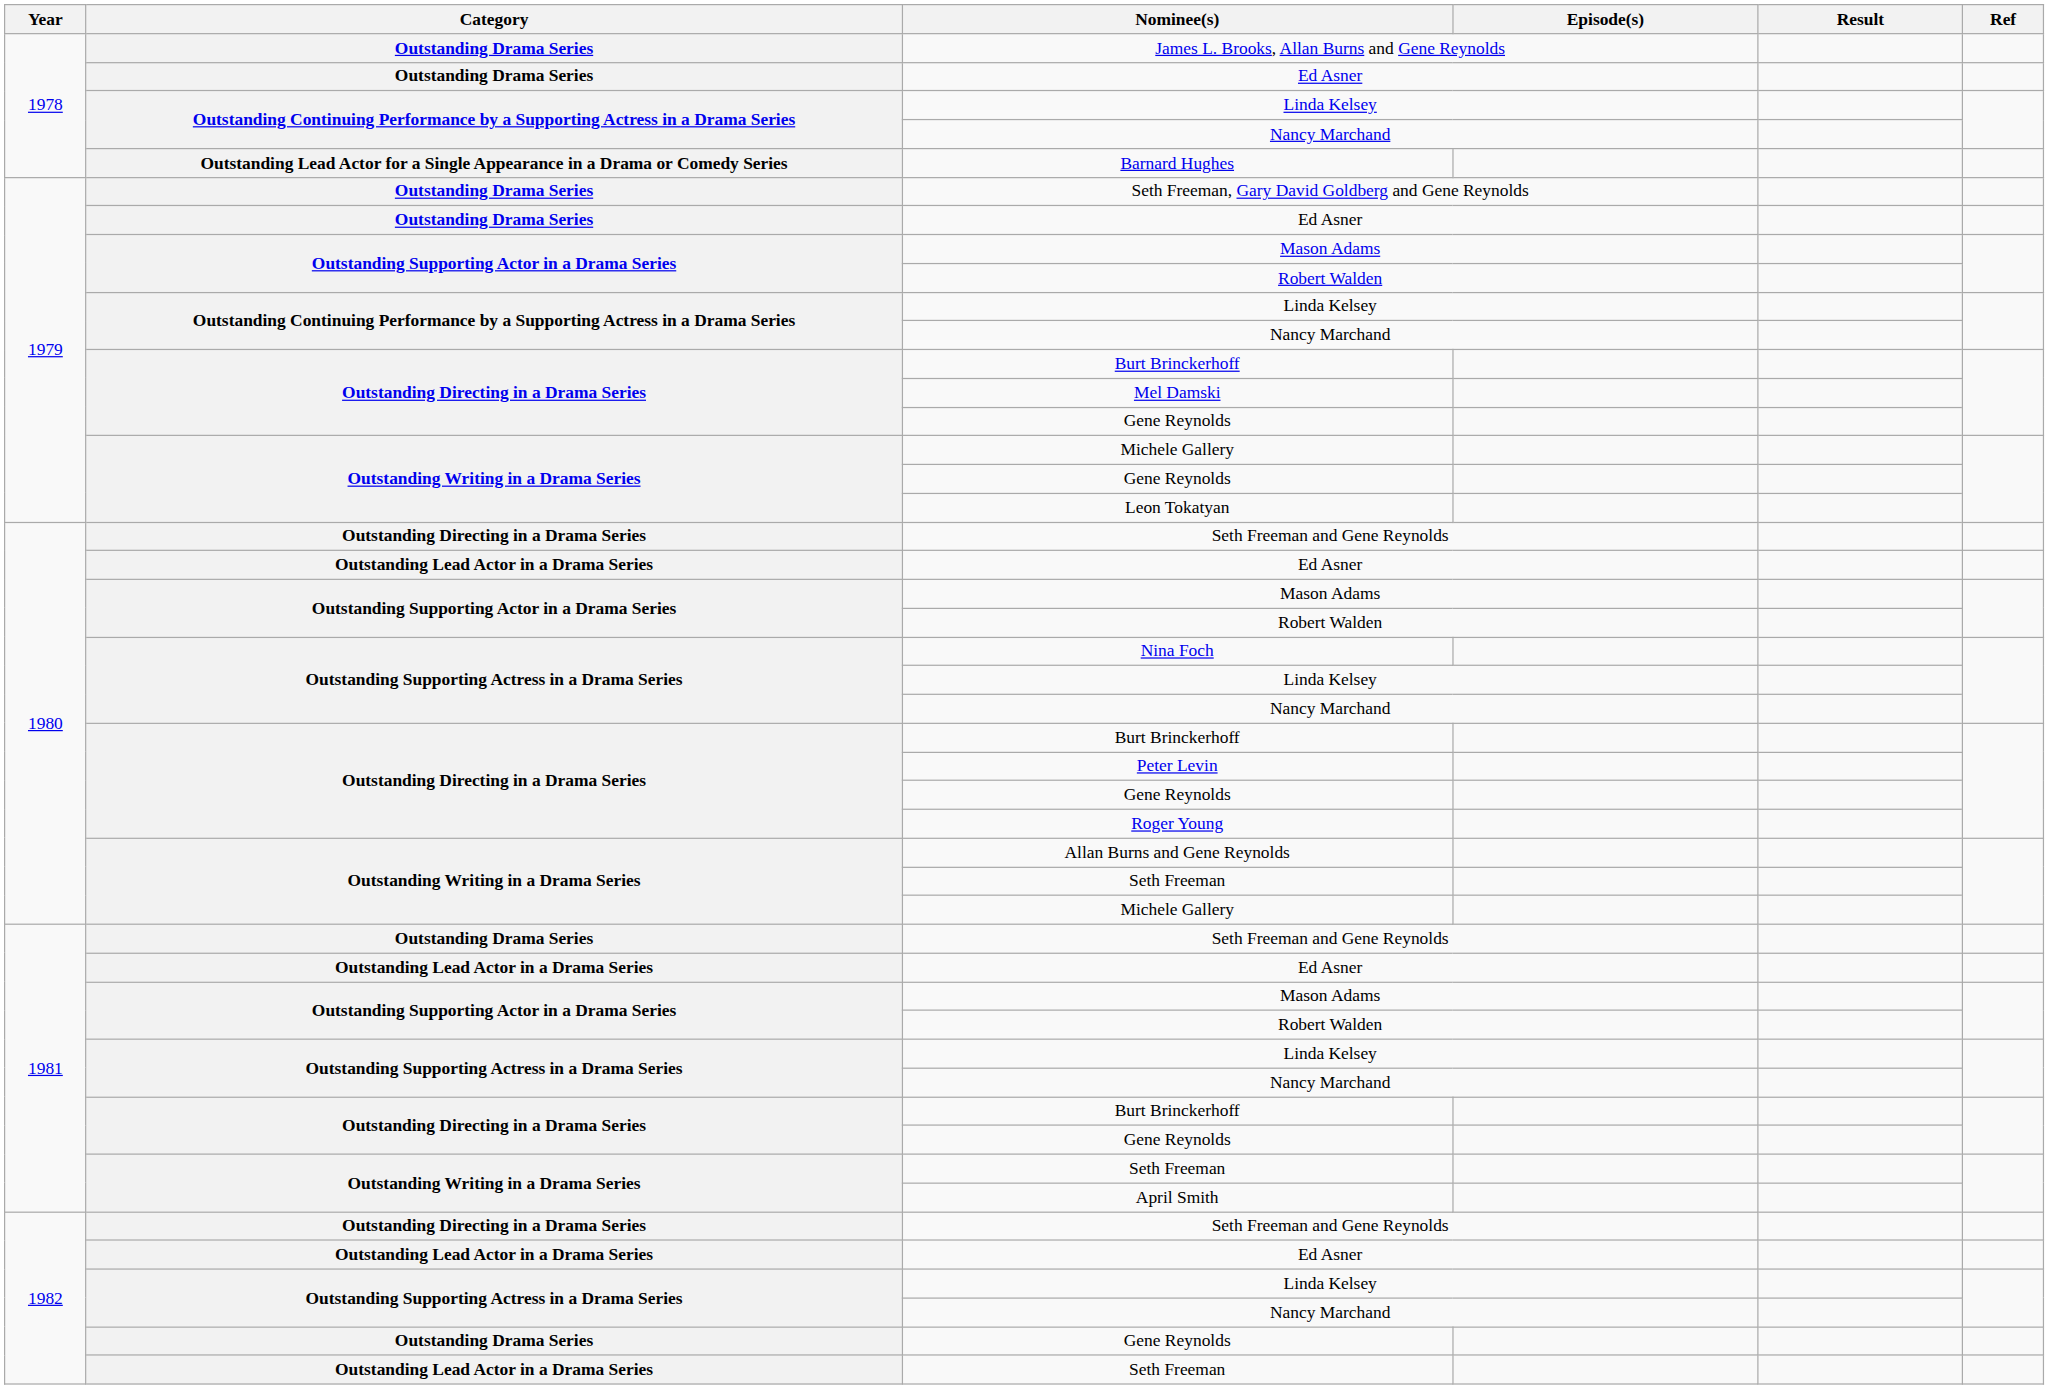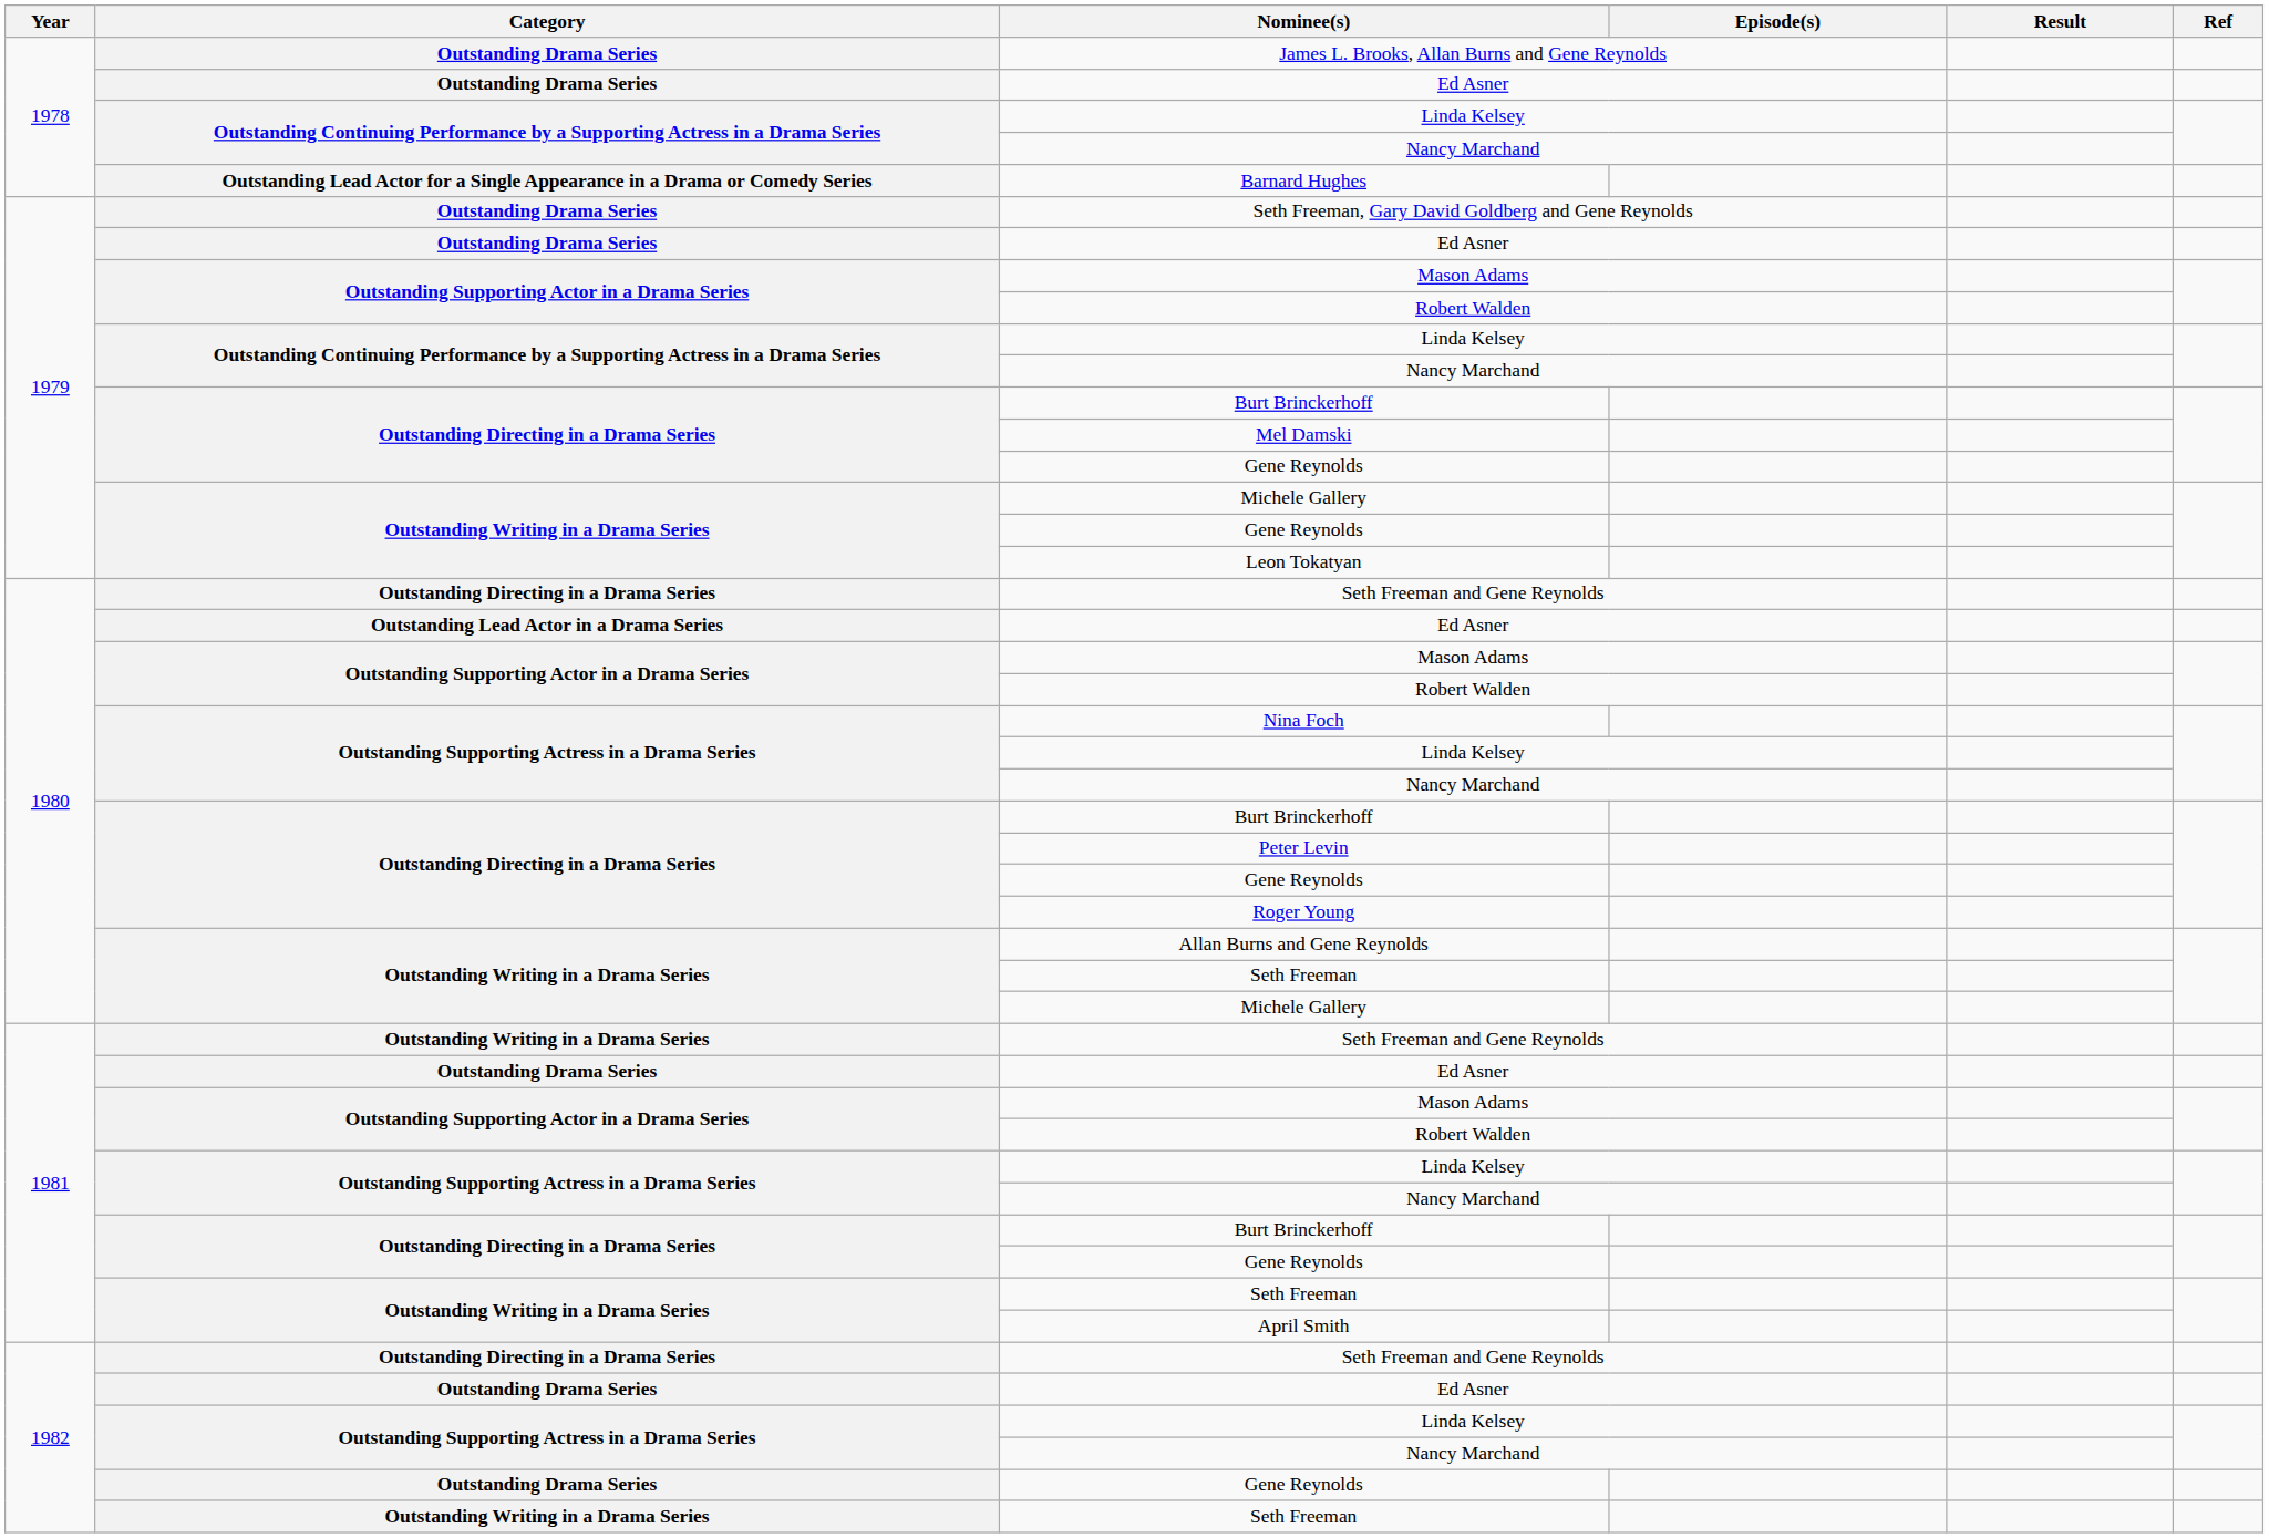 <table class="wikitable plainrowheaders" style="font-size: 90%; text-align:center" width=85%>
 <tr>
 <th scope="col" width="4%">Year</th>
 <th scope="col" width="40%">Category</th>
 <th scope="col" width="27%">Nominee(s)</th>
 <th scope="col" width="15%">Episode(s)</th>
 <th scope="col" width="10%">Result</th>
 <th scope="col" width="4%">Ref</th>
 </tr>
 <tr>
 <td rowspan="5"><a href='#'>1978</a></td>
 <th scope="row" style="text-align:center"><a href='#'>Outstanding Drama Series</a></th>
 <td colspan="2"><a href='#'>James L. Brooks</a>, <a href='#'>Allan Burns</a> and <a href='#'>Gene Reynolds</a></td>
 <td></td>
 <td></td>
 </tr>
 <tr>
 <th scope="row" style="text-align:center">Outstanding Drama Series</th>
 <td colspan="2"><a href='#'>Ed Asner</a> </td>
 <td></td>
 <td></td>
 </tr>
 <tr>
 <th scope="row" style="text-align:center" rowspan="2"><a href='#'>Outstanding Continuing Performance by a Supporting Actress in a Drama Series</a></th>
 <td colspan="2"><a href='#'>Linda Kelsey</a> </td>
 <td></td>
 <td rowspan="2"></td>
 </tr>
 <tr>
 <td colspan="2"><a href='#'>Nancy Marchand</a> </td>
 <td></td>
 </tr>
 <tr>
 <th scope="row" style="text-align:center">Outstanding Lead Actor for a Single Appearance in a Drama or Comedy Series</th>
 <td><a href='#'>Barnard Hughes</a> </td>
 <td></td>
 <td></td>
 <td></td>
 </tr>
 <tr>
 <td rowspan="12"><a href='#'>1979</a></td>
 <th scope="row" style="text-align:center"><a href='#'>Outstanding Drama Series</a></th>
 <td colspan="2">Seth Freeman, <a href='#'>Gary David Goldberg</a> and Gene Reynolds</td>
 <td></td>
 <td></td>
 </tr>
 <tr>
 <th scope="row" style="text-align:center"><a href='#'>Outstanding Drama Series</a></th>
 <td colspan="2">Ed Asner </td>
 <td></td>
 <td></td>
 </tr>
 <tr>
 <th scope="row" style="text-align:center" rowspan="2"><a href='#'>Outstanding Supporting Actor in a Drama Series</a></th>
 <td colspan="2"><a href='#'>Mason Adams</a> </td>
 <td></td>
 <td rowspan="2"></td>
 </tr>
 <tr>
 <td colspan="2"><a href='#'>Robert Walden</a> </td>
 <td></td>
 </tr>
 <tr>
 <th scope="row" style="text-align:center" rowspan="2">Outstanding Continuing Performance by a Supporting Actress in a Drama Series</th>
 <td colspan="2">Linda Kelsey </td>
 <td></td>
 <td rowspan="2"></td>
 </tr>
 <tr>
 <td colspan="2">Nancy Marchand </td>
 <td></td>
 </tr>
 <tr>
 <th scope="row" style="text-align:center" rowspan="3"><a href='#'>Outstanding Directing in a Drama Series</a></th>
 <td><a href='#'>Burt Brinckerhoff</a></td>
 <td></td>
 <td></td>
 <td rowspan="3"></td>
 </tr>
 <tr>
 <td><a href='#'>Mel Damski</a></td>
 <td></td>
 <td></td>
 </tr>
 <tr>
 <td>Gene Reynolds</td>
 <td></td>
 <td></td>
 </tr>
 <tr>
 <th scope="row" style="text-align:center" rowspan="3"><a href='#'>Outstanding Writing in a Drama Series</a></th>
 <td>Michele Gallery</td>
 <td></td>
 <td></td>
 <td rowspan="3"></td>
 </tr>
 <tr>
 <td>Gene Reynolds</td>
 <td></td>
 <td></td>
 </tr>
 <tr>
 <td>Leon Tokatyan</td>
 <td></td>
 <td></td>
 </tr>
 <tr>
 <td rowspan="14"><a href='#'>1980</a></td>
 <th scope="row" style="text-align:center">Outstanding Directing in a Drama Series</th>
 <td colspan="2">Seth Freeman and Gene Reynolds</td>
 <td></td>
 <td></td>
 </tr>
 <tr>
 <th scope="row" style="text-align:center">Outstanding Lead Actor in a Drama Series</th>
 <td colspan="2">Ed Asner </td>
 <td></td>
 <td></td>
 </tr>
 <tr>
 <th scope="row" style="text-align:center" rowspan="2">Outstanding Supporting Actor in a Drama Series</th>
 <td colspan="2">Mason Adams </td>
 <td></td>
 <td rowspan="2"></td>
 </tr>
 <tr>
 <td colspan="2">Robert Walden </td>
 <td></td>
 </tr>
 <tr>
 <th scope="row" style="text-align:center" rowspan="3">Outstanding Supporting Actress in a Drama Series</th>
 <td><a href='#'>Nina Foch</a> </td>
 <td></td>
 <td></td>
 <td rowspan="3"></td>
 </tr>
 <tr>
 <td colspan="2">Linda Kelsey </td>
 <td></td>
 </tr>
 <tr>
 <td colspan="2">Nancy Marchand </td>
 <td></td>
 </tr>
 <tr>
 <th scope="row" style="text-align:center" rowspan="4">Outstanding Directing in a Drama Series</th>
 <td>Burt Brinckerhoff</td>
 <td></td>
 <td></td>
 <td rowspan="4"></td>
 </tr>
 <tr>
 <td><a href='#'>Peter Levin</a></td>
 <td></td>
 <td></td>
 </tr>
 <tr>
 <td>Gene Reynolds</td>
 <td></td>
 <td></td>
 </tr>
 <tr>
 <td><a href='#'>Roger Young</a></td>
 <td></td>
 <td></td>
 </tr>
 <tr>
 <th scope="row" style="text-align:center" rowspan="3">Outstanding Writing in a Drama Series</th>
 <td>Allan Burns and Gene Reynolds</td>
 <td></td>
 <td></td>
 <td rowspan="3"></td>
 </tr>
 <tr>
 <td>Seth Freeman</td>
 <td></td>
 <td></td>
 </tr>
 <tr>
 <td>Michele Gallery</td>
 <td></td>
 <td></td>
 </tr>
 <tr>
 <td rowspan="10"><a href='#'>1981</a></td>
-<th scope="row" style="text-align:center">Outstanding Drama Series</th>
+<th scope="row" style="text-align:center">Outstanding Writing in a Drama Series</th>
 <td colspan="2">Seth Freeman and Gene Reynolds</td>
 <td></td>
 <td></td>
 </tr>
 <tr>
-<th scope="row" style="text-align:center">Outstanding Lead Actor in a Drama Series</th>
+<th scope="row" style="text-align:center">Outstanding Drama Series</th>
 <td colspan="2">Ed Asner </td>
 <td></td>
 <td></td>
 </tr>
 <tr>
 <th scope="row" style="text-align:center" rowspan="2">Outstanding Supporting Actor in a Drama Series</th>
 <td colspan="2">Mason Adams </td>
 <td></td>
 <td rowspan="2"></td>
 </tr>
 <tr>
 <td colspan="2">Robert Walden </td>
 <td></td>
 </tr>
 <tr>
 <th scope="row" style="text-align:center" rowspan="2">Outstanding Supporting Actress in a Drama Series</th>
 <td colspan="2">Linda Kelsey </td>
 <td></td>
 <td rowspan="2"></td>
 </tr>
 <tr>
 <td colspan="2">Nancy Marchand </td>
 <td></td>
 </tr>
 <tr>
 <th scope="row" style="text-align:center" rowspan="2">Outstanding Directing in a Drama Series</th>
 <td>Burt Brinckerhoff</td>
 <td></td>
 <td></td>
 <td rowspan="2"></td>
 </tr>
 <tr>
 <td>Gene Reynolds</td>
 <td></td>
 <td></td>
 </tr>
 <tr>
 <th scope="row" style="text-align:center" rowspan="2">Outstanding Writing in a Drama Series</th>
 <td>Seth Freeman</td>
 <td></td>
 <td></td>
 <td rowspan="2"></td>
 </tr>
 <tr>
 <td>April Smith</td>
 <td></td>
 <td></td>
 </tr>
 <tr>
 <td rowspan="6"><a href='#'>1982</a></td>
 <th scope="row" style="text-align:center">Outstanding Directing in a Drama Series</th>
 <td colspan="2">Seth Freeman and Gene Reynolds</td>
 <td></td>
 <td></td>
 </tr>
 <tr>
-<th scope="row" style="text-align:center">Outstanding Lead Actor in a Drama Series</th>
+<th scope="row" style="text-align:center">Outstanding Drama Series</th>
 <td colspan="2">Ed Asner </td>
 <td></td>
 <td></td>
 </tr>
 <tr>
 <th scope="row" style="text-align:center" rowspan="2">Outstanding Supporting Actress in a Drama Series</th>
 <td colspan="2">Linda Kelsey </td>
 <td></td>
 <td rowspan="2"></td>
 </tr>
 <tr>
 <td colspan="2">Nancy Marchand </td>
 <td></td>
 </tr>
 <tr>
 <th scope="row" style="text-align:center">Outstanding Drama Series</th>
 <td>Gene Reynolds</td>
 <td></td>
 <td></td>
 <td></td>
 </tr>
 <tr>
-<th scope="row" style="text-align:center">Outstanding Lead Actor in a Drama Series</th>
+<th scope="row" style="text-align:center">Outstanding Writing in a Drama Series</th>
 <td>Seth Freeman</td>
 <td></td>
 <td></td>
 <td></td>
 </tr>
 </table>
